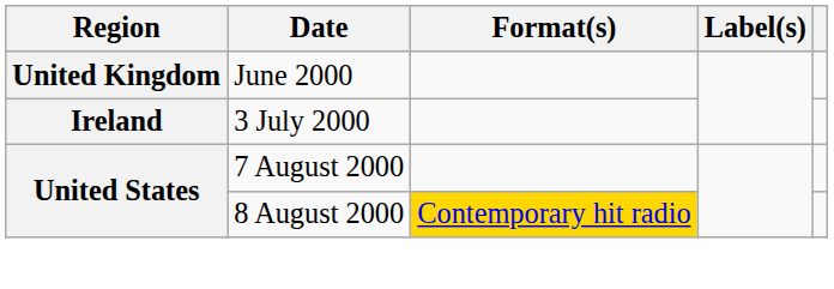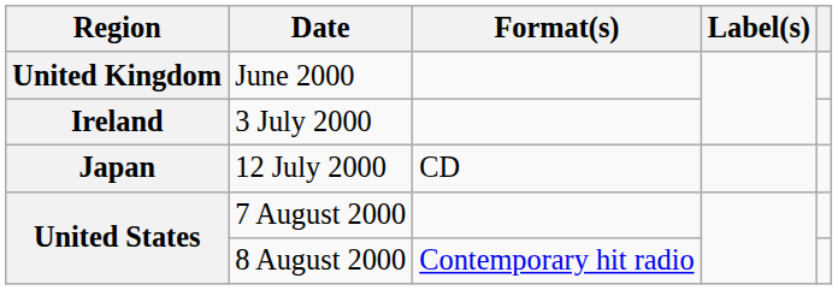 <table class="wikitable plainrowheaders">
 <tr>
 <th scope="col">Region</th>
 <th scope="col">Date</th>
 <th scope="col">Format(s)</th>
 <th scope="col">Label(s)</th>
 <th scope="col"></th>
 </tr>
 <tr>
 <th scope="row">United Kingdom</th>
 <td>June 2000</td>
 <td></td>
 <td rowspan="2"></td>
 <td align="center"></td>
 </tr>
 <tr>
 <th scope="row">Ireland</th>
 <td>3 July 2000</td>
 <td></td>
 <td align="center"></td>
 </tr>
 <tr>
+<th scope="row">Japan</th>
+<td>12 July 2000</td>
+<td>CD</td>
+<td></td>
+<td align="center"></td>
+</tr>
+<tr>
 <th scope="row" rowspan="2">United States</th>
 <td>7 August 2000</td>
 <td></td>
 <td rowspan="2"></td>
 <td align="center"></td>
 </tr>
 <tr>
 <td>8 August 2000</td>
-<td style="background: gold;"><a href='#'>Contemporary hit radio</a></td>
+<td><a href='#'>Contemporary hit radio</a></td>
 <td align="center"></td>
 </tr>
 </table>
